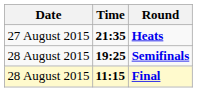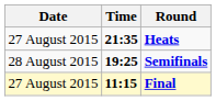 <table class="wikitable">
 <tr>
 <th>Date</th>
 <th>Time</th>
 <th>Round</th>
 </tr>
 <tr>
 <td>27 August 2015</td>
 <td><strong>21:35</strong></td>
 <td><strong><a href='#'>Heats</a></strong></td>
 </tr>
 <tr>
 <td>28 August 2015</td>
 <td><strong>19:25</strong></td>
 <td><strong><a href='#'>Semifinals</a></strong></td>
 </tr>
 <tr style=background:lemonchiffon>
-<td>28 August 2015</td>
+<td>27 August 2015</td>
 <td><strong>11:15</strong></td>
 <td><strong><a href='#'>Final</a></strong></td>
 </tr>
 </table>
